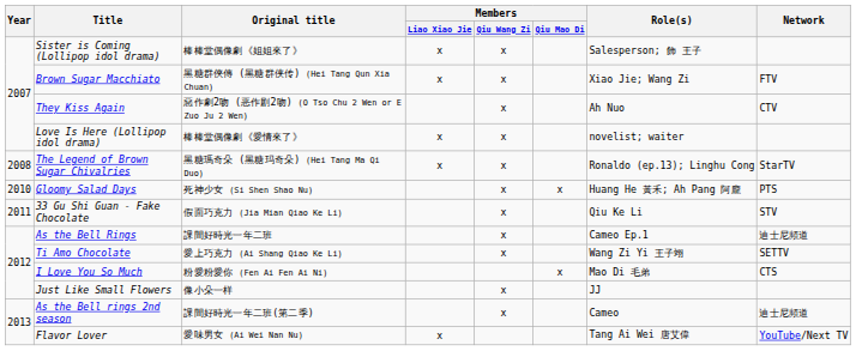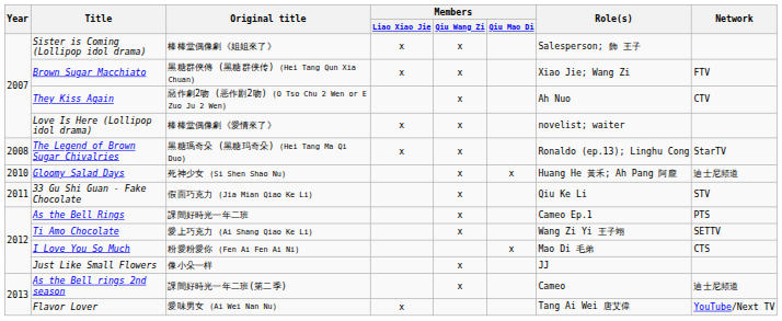 <table class="wikitable">
 <tr>
 <th rowspan=2>Year</th>
 <th style="width:190px;" rowspan=2>Title</th>
 <th style="width:290px;" rowspan=2>Original title</th>
 <th colspan=3>Members</th>
 <th rowspan=2>Role(s)</th>
 <th rowspan=2>Network</th>
 </tr>
 <tr>
 <th><small><a href='#'>Liao Xiao Jie</a></small></th>
 <th><small><a href='#'>Qiu Wang Zi</a></small></th>
 <th><small><a href='#'>Qiu Mao Di</a></small></th>
 </tr>
 <tr>
 <td style="text-align:center" rowspan=4>2007</td>
 <td><em>Sister is Coming (Lollipop idol drama)</em></td>
 <td>棒棒堂偶像劇《姐姐來了》</td>
 <td style="text-align:center">x</td>
 <td style="text-align:center">x</td>
 <td></td>
 <td>Salesperson; 飾 王子</td>
 <td></td>
 </tr>
 <tr>
 <td><em><a href='#'>Brown Sugar Macchiato</a></em></td>
 <td>黑糖群俠傳 (黑糖群侠传) <small>(Hei Tang Qun Xia Chuan)</small></td>
 <td style="text-align:center">x</td>
 <td style="text-align:center">x</td>
 <td></td>
 <td>Xiao Jie; Wang Zi</td>
 <td>FTV</td>
 </tr>
 <tr>
 <td><em><a href='#'>They Kiss Again</a></em></td>
 <td>惡作劇2吻 (恶作剧2吻) <small>(O Tso Chu 2 Wen or E Zuo Ju 2 Wen)</small></td>
 <td></td>
 <td style="text-align:center">x</td>
 <td></td>
 <td>Ah Nuo</td>
 <td>CTV</td>
 </tr>
 <tr>
 <td><em>Love Is Here (Lollipop idol drama)</em></td>
 <td>棒棒堂偶像劇《愛情來了》</td>
 <td style="text-align:center">x</td>
 <td style="text-align:center">x</td>
 <td></td>
 <td>novelist; waiter</td>
 <td></td>
 </tr>
 <tr>
 <td style="text-align:center">2008</td>
 <td><em><a href='#'>The Legend of Brown Sugar Chivalries</a></em></td>
 <td>黑糖瑪奇朵 (黑糖玛奇朵) <small>(Hei Tang Ma Qi Duo)</small></td>
 <td style="text-align:center">x</td>
 <td style="text-align:center">x</td>
 <td></td>
 <td>Ronaldo (ep.13); Linghu Cong</td>
 <td>StarTV</td>
 </tr>
 <tr>
 <td style="text-align:center">2010</td>
 <td><em><a href='#'>Gloomy Salad Days</a></em></td>
 <td>死神少女 <small>(Si Shen Shao Nu)</small></td>
 <td></td>
 <td style="text-align:center">x</td>
 <td style="text-align:center">x</td>
 <td>Huang He 黃禾; Ah Pang 阿龐</td>
-<td>PTS</td>
+<td>迪士尼頻道</td>
 </tr>
 <tr>
 <td style="text-align:center">2011</td>
 <td><em>33 Gu Shi Guan - Fake Chocolate</em></td>
 <td>假面巧克力 <small>(Jia Mian Qiao Ke Li)</small></td>
 <td></td>
 <td style="text-align:center">x</td>
 <td></td>
 <td>Qiu Ke Li</td>
 <td>STV</td>
 </tr>
 <tr>
 <td style="text-align:center" rowspan=4>2012</td>
 <td><em><a href='#'>As the Bell Rings</a></em></td>
 <td>課間好時光一年二班</td>
 <td></td>
 <td style="text-align:center">x</td>
 <td></td>
 <td>Cameo Ep.1</td>
-<td>迪士尼頻道</td>
+<td>PTS</td>
 </tr>
 <tr>
 <td><em><a href='#'>Ti Amo Chocolate</a></em></td>
 <td>愛上巧克力 <small>(Ai Shang Qiao Ke Li)</small></td>
 <td></td>
 <td style="text-align:center">x</td>
 <td></td>
 <td>Wang Zi Yi 王子翊</td>
 <td>SETTV</td>
 </tr>
 <tr>
 <td><em><a href='#'>I Love You So Much</a></em></td>
 <td>粉愛粉愛你 <small>(Fen Ai Fen Ai Ni)</small></td>
 <td></td>
 <td></td>
 <td style="text-align:center">x</td>
 <td>Mao Di 毛弟</td>
 <td>CTS</td>
 </tr>
 <tr>
 <td><em>Just Like Small Flowers</em></td>
 <td>像小朵一样</td>
 <td></td>
 <td style="text-align:center">x</td>
 <td></td>
 <td>JJ</td>
 <td></td>
 </tr>
 <tr>
 <td style="text-align:center" rowspan=2>2013</td>
 <td><em><a href='#'>As the Bell rings 2nd season</a></em></td>
 <td>課間好時光一年二班(第二季)</td>
 <td></td>
 <td style="text-align:center">x</td>
 <td></td>
 <td>Cameo</td>
 <td>迪士尼頻道</td>
 </tr>
 <tr>
 <td><em>Flavor Lover</em></td>
 <td>愛味男女 <small>(Ai Wei Nan Nu)</small></td>
 <td style="text-align:center">x</td>
 <td></td>
 <td></td>
 <td>Tang Ai Wei 唐艾偉</td>
 <td><a href='#'>YouTube</a>/Next TV</td>
 </tr>
 </table>
